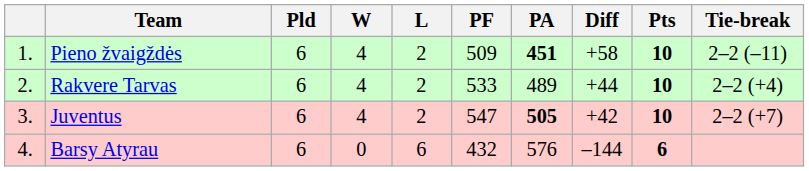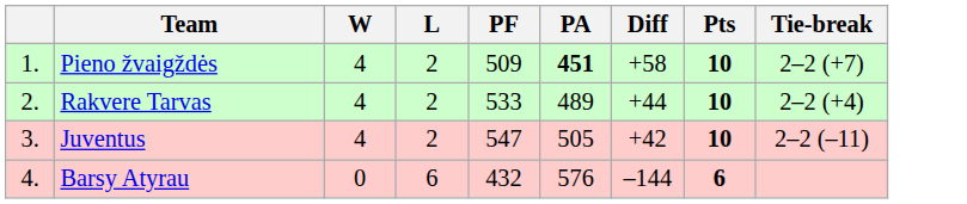 <table class="wikitable" style="text-align:center">
 <tr>
 <th width=25></th>
 <th width=170>Team</th>
-<th width=40>Pld</th>
 <th width=40>W</th>
 <th width=40>L</th>
 <th width=40>PF</th>
 <th width=40>PA</th>
 <th width=40>Diff</th>
 <th width=40>Pts</th>
 <th width=80>Tie-break</th>
 </tr>
 <tr style="background:#ccffcc;">
 <td>1.</td>
 <td align=left> <a href='#'>Pieno žvaigždės</a></td>
-<td>6</td>
 <td>4</td>
 <td>2</td>
 <td>509</td>
 <td><strong>451</strong></td>
 <td>+58</td>
 <td><strong>10</strong></td>
-<td>2–2 (–11)</td>
+<td>2–2 (+7)</td>
 </tr>
 <tr style="background:#ccffcc;">
 <td>2.</td>
 <td align=left> <a href='#'>Rakvere Tarvas</a></td>
-<td>6</td>
 <td>4</td>
 <td>2</td>
 <td>533</td>
 <td>489</td>
 <td>+44</td>
 <td><strong>10</strong></td>
 <td>2–2 (+4)</td>
 </tr>
 <tr style="background:#ffcccc;">
 <td>3.</td>
 <td align=left> <a href='#'>Juventus</a></td>
-<td>6</td>
 <td>4</td>
 <td>2</td>
 <td>547</td>
-<td><strong>505</strong></td>
+<td>505</td>
 <td>+42</td>
 <td><strong>10</strong></td>
-<td>2–2 (+7)</td>
+<td>2–2 (–11)</td>
 </tr>
 <tr style="background:#ffcccc;">
 <td>4.</td>
 <td align=left> <a href='#'>Barsy Atyrau</a></td>
-<td>6</td>
 <td>0</td>
 <td>6</td>
 <td>432</td>
 <td>576</td>
 <td>–144</td>
 <td><strong>6</strong></td>
 <td></td>
 </tr>
 </table>
